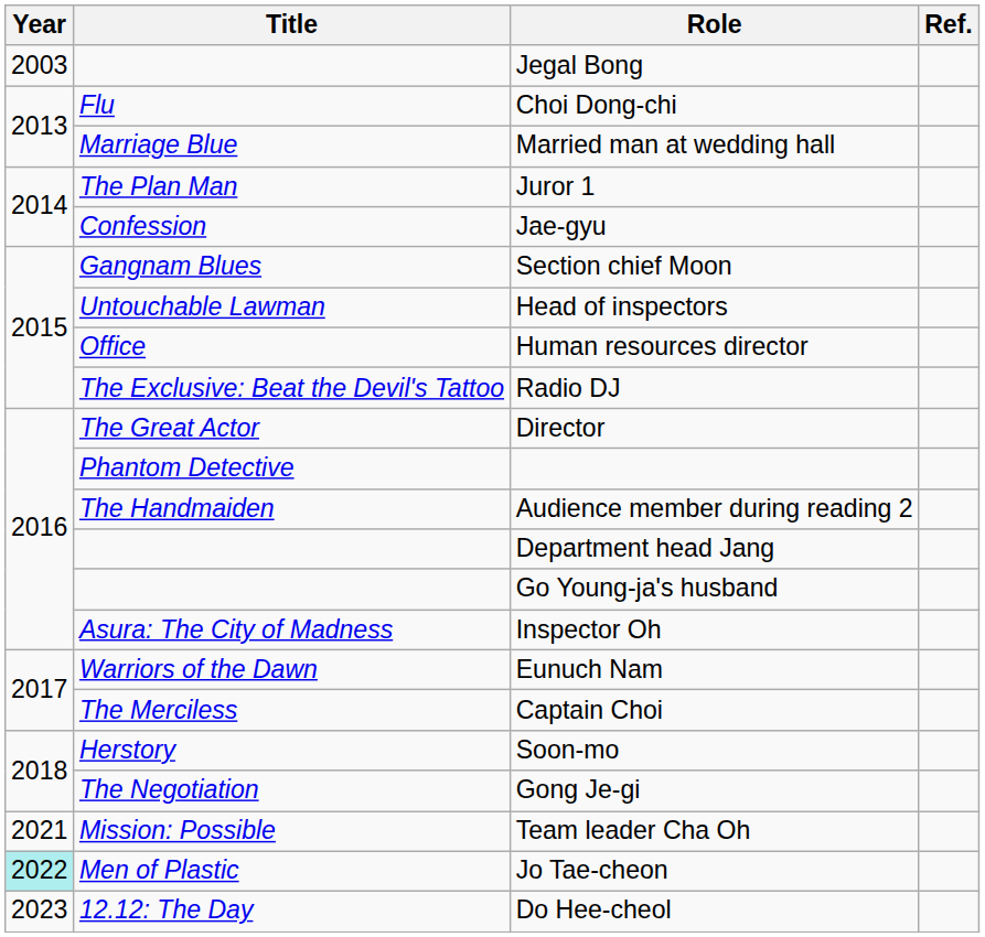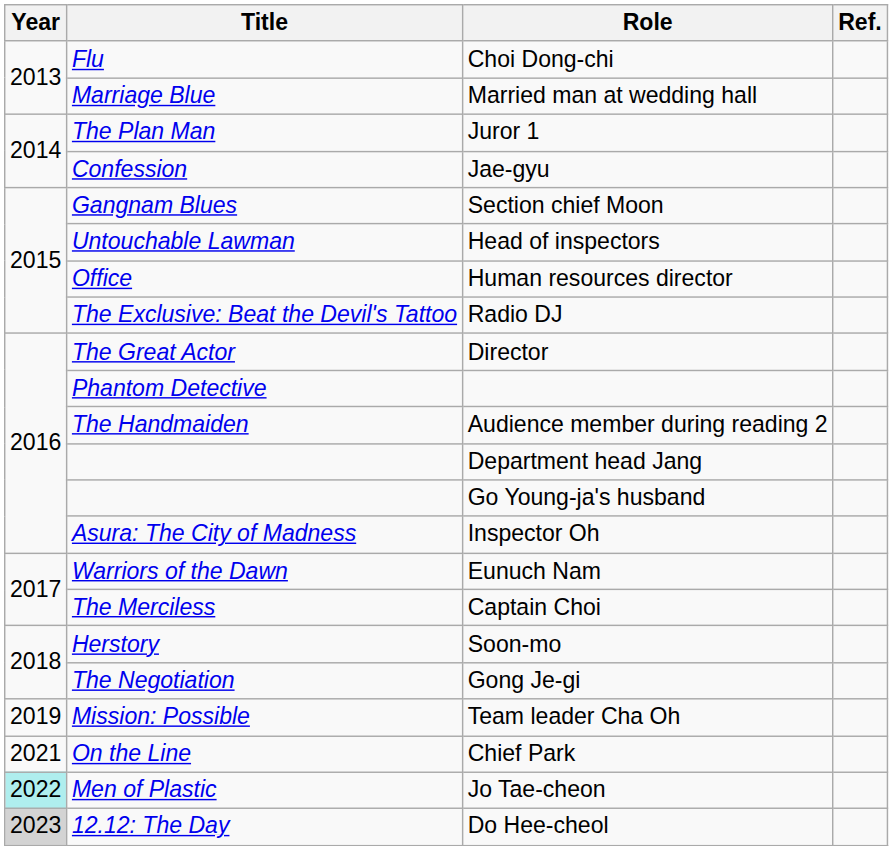 <table class="wikitable sortable">
 <tr>
 <th>Year</th>
 <th>Title</th>
 <th>Role</th>
 <th>Ref.</th>
-</tr>
-<tr>
-<td>2003</td>
-<td><em></em></td>
-<td>Jegal Bong</td>
-<td></td>
 </tr>
 <tr>
 <td rowspan=2>2013</td>
 <td><em><a href='#'>Flu</a></em></td>
 <td>Choi Dong-chi</td>
 <td></td>
 </tr>
 <tr>
 <td><em><a href='#'>Marriage Blue</a></em></td>
 <td>Married man at wedding hall</td>
 <td></td>
 </tr>
 <tr>
 <td rowspan=2>2014</td>
 <td><em><a href='#'>The Plan Man</a></em></td>
 <td>Juror 1</td>
 <td></td>
 </tr>
 <tr>
 <td><em><a href='#'>Confession</a></em></td>
 <td>Jae-gyu</td>
 <td></td>
 </tr>
 <tr>
 <td rowspan=4>2015</td>
 <td><em><a href='#'>Gangnam Blues</a></em></td>
 <td>Section chief Moon</td>
 <td></td>
 </tr>
 <tr>
 <td><em><a href='#'>Untouchable Lawman</a></em></td>
 <td>Head of inspectors</td>
 <td></td>
 </tr>
 <tr>
 <td><em><a href='#'>Office</a></em></td>
 <td>Human resources director</td>
 <td></td>
 </tr>
 <tr>
 <td><em><a href='#'>The Exclusive: Beat the Devil's Tattoo</a></em></td>
 <td>Radio DJ</td>
 <td></td>
 </tr>
 <tr>
 <td rowspan=6>2016</td>
 <td><em><a href='#'>The Great Actor</a></em></td>
 <td>Director</td>
 <td></td>
 </tr>
 <tr>
 <td><em><a href='#'>Phantom Detective</a></em></td>
 <td></td>
 <td></td>
 </tr>
 <tr>
 <td><em><a href='#'>The Handmaiden</a></em></td>
 <td>Audience member during reading 2</td>
 <td></td>
 </tr>
 <tr>
 <td><em></em></td>
 <td>Department head Jang</td>
 <td></td>
 </tr>
 <tr>
 <td><em></em></td>
 <td>Go Young-ja's husband</td>
 <td></td>
 </tr>
 <tr>
 <td><em><a href='#'>Asura: The City of Madness</a></em></td>
 <td>Inspector Oh</td>
 <td></td>
 </tr>
 <tr>
 <td rowspan=2>2017</td>
 <td><em><a href='#'>Warriors of the Dawn</a></em></td>
 <td>Eunuch Nam</td>
 <td></td>
 </tr>
 <tr>
 <td><em><a href='#'>The Merciless</a></em></td>
 <td>Captain Choi</td>
 <td></td>
 </tr>
 <tr>
 <td rowspan=2>2018</td>
 <td><em><a href='#'>Herstory</a></em></td>
 <td>Soon-mo</td>
 <td></td>
 </tr>
 <tr>
 <td><em><a href='#'>The Negotiation</a></em></td>
 <td>Gong Je-gi</td>
 <td></td>
 </tr>
 <tr>
-<td>2021</td>
+<td>2019</td>
 <td><em><a href='#'>Mission: Possible</a></em></td>
 <td>Team leader Cha Oh</td>
+<td></td>
+</tr>
+<tr>
+<td>2021</td>
+<td><em><a href='#'>On the Line</a></em></td>
+<td>Chief Park</td>
 <td></td>
 </tr>
 <tr>
 <td style="background: paleturquoise;">2022</td>
 <td><em><a href='#'>Men of Plastic</a></em></td>
 <td>Jo Tae-cheon</td>
 <td></td>
 </tr>
 <tr>
-<td>2023</td>
+<td style="background: lightgrey;">2023</td>
 <td><em><a href='#'>12.12: The Day</a></em></td>
 <td>Do Hee-cheol</td>
 <td></td>
 </tr>
 <tr>
 </tr>
 </table>
